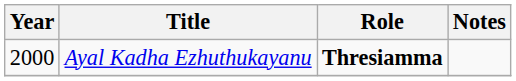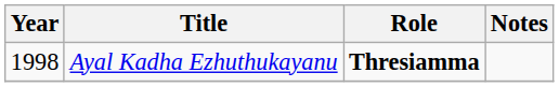 <table class="wikitable sortable">
 <tr>
 <th>Year</th>
 <th>Title</th>
 <th>Role</th>
 <th class="unsortable">Notes</th>
 </tr>
 <tr>
-<td>2000</td>
+<td>1998</td>
 <td><em><a href='#'>Ayal Kadha Ezhuthukayanu</a></em></td>
 <td><strong>Thresiamma</strong></td>
 <td></td>
 </tr>
 <tr>
 </tr>
 </table>
